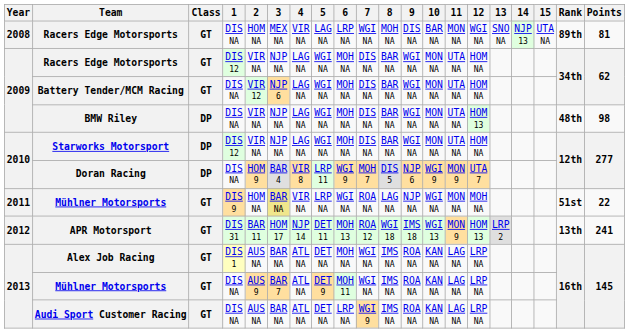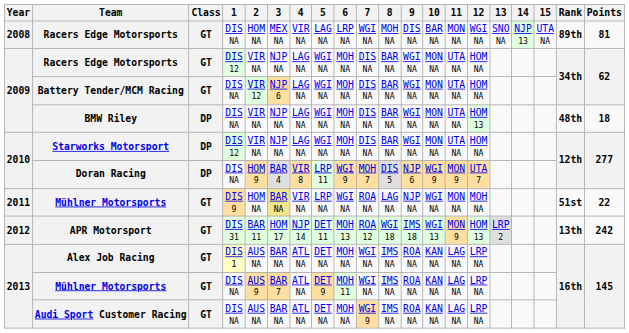 <table class="wikitable" style="text-align:center; font-size:90%">
 <tr>
 <th>Year</th>
 <th>Team</th>
 <th>Class</th>
 <th>1</th>
 <th>2</th>
 <th>3</th>
 <th>4</th>
 <th>5</th>
 <th>6</th>
 <th>7</th>
 <th>8</th>
 <th>9</th>
 <th>10</th>
 <th>11</th>
 <th>12</th>
 <th>13</th>
 <th>14</th>
 <th>15</th>
 <th>Rank</th>
 <th>Points</th>
 </tr>
 <tr>
 <th>2008</th>
 <th>Racers Edge Motorsports</th>
 <th>GT</th>
 <td><a href='#'>DIS</a> <br><small>NA</small></td>
 <td><a href='#'>HOM</a><br><small>NA</small></td>
 <td><a href='#'>MEX</a><br><small>NA</small></td>
 <td><a href='#'>VIR</a><br><small>NA</small></td>
 <td><a href='#'>LAG</a><br><small>NA</small></td>
 <td><a href='#'>LRP</a><br><small>NA</small></td>
 <td><a href='#'>WGI</a><br><small>NA</small></td>
 <td><a href='#'>MOH</a><br><small>NA</small></td>
 <td><a href='#'>DIS</a> <br><small>NA</small></td>
 <td><a href='#'>BAR</a><br><small>NA</small></td>
 <td><a href='#'>MON</a><br><small>NA</small></td>
 <td><a href='#'>WGI</a><br><small>NA</small></td>
 <td><a href='#'>SNO</a><br><small>NA</small></td>
 <td style="background:#DFFFDF;"><a href='#'>NJP</a><br><small>13</small></td>
 <td><a href='#'>UTA</a><br><small>NA</small></td>
 <td><strong>89th</strong></td>
 <td><strong>81</strong></td>
 </tr>
 <tr>
 <th rowspan=3>2009</th>
 <th>Racers Edge Motorsports</th>
 <th>GT</th>
 <td style="background:#DFFFDF;"><a href='#'>DIS</a> <br><small>12</small></td>
 <td><a href='#'>VIR</a><br><small>NA</small></td>
 <td><a href='#'>NJP</a><br><small>NA</small></td>
 <td><a href='#'>LAG</a><br><small>NA</small></td>
 <td><a href='#'>WGI</a><br><small>NA</small></td>
 <td><a href='#'>MOH</a><br><small>NA</small></td>
 <td><a href='#'>DIS</a> <br><small>NA</small></td>
 <td><a href='#'>BAR</a><br><small>NA</small></td>
 <td><a href='#'>WGI</a><br><small>NA</small></td>
 <td><a href='#'>MON</a><br><small>NA</small></td>
 <td><a href='#'>UTA</a><br><small>NA</small></td>
 <td><a href='#'>HOM</a><br><small>NA</small></td>
 <td></td>
 <td></td>
 <td></td>
 <th rowspan=2><strong>34th</strong></th>
 <th rowspan=2><strong>62</strong></th>
 </tr>
 <tr>
 <th>Battery Tender/MCM Racing</th>
 <th>GT</th>
 <td><a href='#'>DIS</a> <br><small>NA</small></td>
 <td style="background:#DFFFDF;"><a href='#'>VIR</a><br><small>12</small></td>
 <td style="background:#FFDF9F;"><a href='#'>NJP</a><br><small>6</small></td>
 <td><a href='#'>LAG</a><br><small>NA</small></td>
 <td><a href='#'>WGI</a><br><small>NA</small></td>
 <td><a href='#'>MOH</a><br><small>NA</small></td>
 <td><a href='#'>DIS</a> <br><small>NA</small></td>
 <td><a href='#'>BAR</a><br><small>NA</small></td>
 <td><a href='#'>WGI</a><br><small>NA</small></td>
 <td><a href='#'>MON</a><br><small>NA</small></td>
 <td><a href='#'>UTA</a><br><small>NA</small></td>
 <td><a href='#'>HOM</a><br><small>NA</small></td>
 <td></td>
 <td></td>
 <td></td>
 </tr>
 <tr>
 <th>BMW Riley</th>
 <th>DP</th>
 <td><a href='#'>DIS</a> <br><small>NA</small></td>
 <td><a href='#'>VIR</a><br><small>NA</small></td>
 <td><a href='#'>NJP</a><br><small>NA</small></td>
 <td><a href='#'>LAG</a><br><small>NA</small></td>
 <td><a href='#'>WGI</a><br><small>NA</small></td>
 <td><a href='#'>MOH</a><br><small>NA</small></td>
 <td><a href='#'>DIS</a> <br><small>NA</small></td>
 <td><a href='#'>BAR</a><br><small>NA</small></td>
 <td><a href='#'>WGI</a><br><small>NA</small></td>
 <td><a href='#'>MON</a><br><small>NA</small></td>
 <td><a href='#'>UTA</a><br><small>NA</small></td>
 <td style="background:#DFFFDF;"><a href='#'>HOM</a><br><small>13</small></td>
 <td></td>
 <td></td>
 <td></td>
 <td><strong>48th</strong></td>
-<td><strong>98</strong></td>
+<td><strong>18</strong></td>
 </tr>
 <tr>
 <th rowspan=2>2010</th>
 <th><a href='#'>Starworks Motorsport</a></th>
 <th>DP</th>
 <td style="background:#DFFFDF;"><a href='#'>DIS</a> <br><small>12</small></td>
 <td><a href='#'>VIR</a><br><small>NA</small></td>
 <td><a href='#'>NJP</a><br><small>NA</small></td>
 <td><a href='#'>LAG</a><br><small>NA</small></td>
 <td><a href='#'>WGI</a><br><small>NA</small></td>
 <td><a href='#'>MOH</a><br><small>NA</small></td>
 <td><a href='#'>DIS</a> <br><small>NA</small></td>
 <td><a href='#'>BAR</a><br><small>NA</small></td>
 <td><a href='#'>WGI</a><br><small>NA</small></td>
 <td><a href='#'>MON</a><br><small>NA</small></td>
 <td><a href='#'>UTA</a><br><small>NA</small></td>
 <td><a href='#'>HOM</a><br><small>NA</small></td>
 <td></td>
 <td></td>
 <td></td>
 <th rowspan=2><strong>12th</strong></th>
 <th rowspan=2><strong>277</strong></th>
 </tr>
 <tr>
 <th>Doran Racing</th>
 <th>DP</th>
 <td><a href='#'>DIS</a> <br><small>NA</small></td>
 <td style="background:#FFDF9F;"><a href='#'>HOM</a><br><small>9</small></td>
 <td style="background:#DFDFDF;"><a href='#'>BAR</a><br><small>4</small></td>
 <td style="background:#FFDF9F;"><a href='#'>VIR</a><br><small>8</small></td>
 <td style="background:#DFFFDF;"><a href='#'>LRP</a><br><small>11</small></td>
 <td style="background:#FFDF9F;"><a href='#'>WGI</a><br><small>9</small></td>
 <td style="background:#FFDF9F;"><a href='#'>MOH</a><br><small>7</small></td>
 <td style="background:#DFDFDF;"><a href='#'>DIS</a> <br><small>5</small></td>
 <td style="background:#FFDF9F;"><a href='#'>NJP</a><br><small>6</small></td>
 <td style="background:#FFDF9F;"><a href='#'>WGI</a><br><small>9</small></td>
 <td style="background:#FFDF9F;"><a href='#'>MON</a><br><small>9</small></td>
 <td style="background:#FFDF9F;"><a href='#'>UTA</a><br><small>7</small></td>
 <td></td>
 <td></td>
 <td></td>
 </tr>
 <tr>
 <th>2011</th>
 <th><a href='#'>Mühlner Motorsports</a></th>
 <th>GT</th>
 <td style="background:#FFDF9F;"><a href='#'>DIS</a> <br><small>9</small></td>
 <td><a href='#'>HOM</a><br><small>NA</small></td>
 <td style="background: khaki;"><a href='#'>BAR</a><br><small>NA</small></td>
 <td><a href='#'>VIR</a><br><small>NA</small></td>
 <td><a href='#'>LRP</a><br><small>NA</small></td>
 <td><a href='#'>WGI</a><br><small>NA</small></td>
 <td><a href='#'>ROA</a><br><small>NA</small></td>
 <td><a href='#'>LAG</a><br><small>NA</small></td>
 <td><a href='#'>NJP</a><br><small>NA</small></td>
 <td><a href='#'>WGI</a><br><small>NA</small></td>
 <td><a href='#'>MON</a><br><small>NA</small></td>
 <td><a href='#'>MOH</a><br><small>NA</small></td>
 <td></td>
 <td></td>
 <td></td>
 <td><strong>51st</strong></td>
 <td><strong>22</strong></td>
 </tr>
 <tr>
 <th>2012</th>
 <th>APR Motorsport</th>
 <th>GT</th>
 <td style="background:#DFFFDF;"><a href='#'>DIS</a> <br><small>31</small></td>
 <td style="background:#DFFFDF;"><a href='#'>BAR</a><br><small>11</small></td>
 <td style="background:#DFFFDF;"><a href='#'>HOM</a><br><small>17</small></td>
 <td style="background:#DFFFDF;"><a href='#'>NJP</a><br><small>14</small></td>
 <td style="background:#DFFFDF;"><a href='#'>DET</a><br><small>11</small></td>
 <td style="background:#DFFFDF;"><a href='#'>MOH</a><br><small>13</small></td>
 <td style="background:#DFFFDF;"><a href='#'>ROA</a><br><small>12</small></td>
 <td style="background:#DFFFDF;"><a href='#'>WGI</a><br><small>18</small></td>
 <td style="background:#DFFFDF;"><a href='#'>IMS</a><br><small>18</small></td>
 <td style="background:#DFFFDF;"><a href='#'>WGI</a><br><small>13</small></td>
 <td style="background:#FFDF9F;"><a href='#'>MON</a><br><small>9</small></td>
 <td style="background:#DFFFDF;"><a href='#'>HOM</a><br><small>13</small></td>
 <td style="background:#DFDFDF;"><a href='#'>LRP</a><br><small>2</small></td>
 <td></td>
 <td></td>
 <td><strong>13th</strong></td>
-<td><strong>241</strong></td>
+<td><strong>242</strong></td>
 </tr>
 <tr>
 <th rowspan=3>2013</th>
 <th>Alex Job Racing</th>
 <th>GT</th>
 <td style="background:#FFFFBF;"><a href='#'>DIS</a> <br><small>1</small></td>
 <td><a href='#'>AUS</a><br><small>NA</small></td>
 <td><a href='#'>BAR</a><br><small>NA</small></td>
 <td><a href='#'>ATL</a><br><small>NA</small></td>
 <td><a href='#'>DET</a><br><small>NA</small></td>
 <td><a href='#'>MOH</a><br><small>NA</small></td>
 <td><a href='#'>WGI</a><br><small>NA</small></td>
 <td><a href='#'>IMS</a><br><small>NA</small></td>
 <td><a href='#'>ROA</a><br><small>NA</small></td>
 <td><a href='#'>KAN</a><br><small>NA</small></td>
 <td><a href='#'>LAG</a><br><small>NA</small></td>
 <td><a href='#'>LRP</a><br><small>NA</small></td>
 <td></td>
 <td></td>
 <td></td>
 <th rowspan=3><strong>16th</strong></th>
 <th rowspan=3><strong>145</strong></th>
 </tr>
 <tr>
 <th><a href='#'>Mühlner Motorsports</a></th>
 <th>GT</th>
 <td><a href='#'>DIS</a> <br><small>NA</small></td>
 <td style="background:#FFDF9F;"><a href='#'>AUS</a><br><small>9</small></td>
 <td style="background:#FFDF9F;"><a href='#'>BAR</a><br><small>7</small></td>
 <td><a href='#'>ATL</a><br><small>NA</small></td>
 <td style="background:#FFDF9F;"><a href='#'>DET</a><br><small>9</small></td>
 <td style="background:#DFFFDF;"><a href='#'>MOH</a><br><small>11</small></td>
 <td><a href='#'>WGI</a><br><small>NA</small></td>
 <td><a href='#'>IMS</a><br><small>NA</small></td>
 <td><a href='#'>ROA</a><br><small>NA</small></td>
 <td><a href='#'>KAN</a><br><small>NA</small></td>
 <td><a href='#'>LAG</a><br><small>NA</small></td>
 <td><a href='#'>LRP</a><br><small>NA</small></td>
 <td></td>
 <td></td>
 <td></td>
 </tr>
 <tr>
 <th><a href='#'>Audi Sport</a> Customer Racing</th>
 <th>GT</th>
 <td><a href='#'>DIS</a> <br><small>NA</small></td>
 <td><a href='#'>AUS</a><br><small>NA</small></td>
 <td><a href='#'>BAR</a><br><small>NA</small></td>
 <td><a href='#'>ATL</a><br><small>NA</small></td>
 <td><a href='#'>DET</a><br><small>NA</small></td>
-<td><a href='#'>LRP</a><br><small>NA</small></td>
+<td><a href='#'>MOH</a><br><small>NA</small></td>
 <td style="background:#FFDF9F;"><a href='#'>WGI</a><br><small>9</small></td>
 <td><a href='#'>IMS</a><br><small>NA</small></td>
 <td><a href='#'>ROA</a><br><small>NA</small></td>
 <td><a href='#'>KAN</a><br><small>NA</small></td>
 <td><a href='#'>LAG</a><br><small>NA</small></td>
 <td><a href='#'>LRP</a><br><small>NA</small></td>
 <td></td>
 <td></td>
 <td></td>
 </tr>
 </table>
